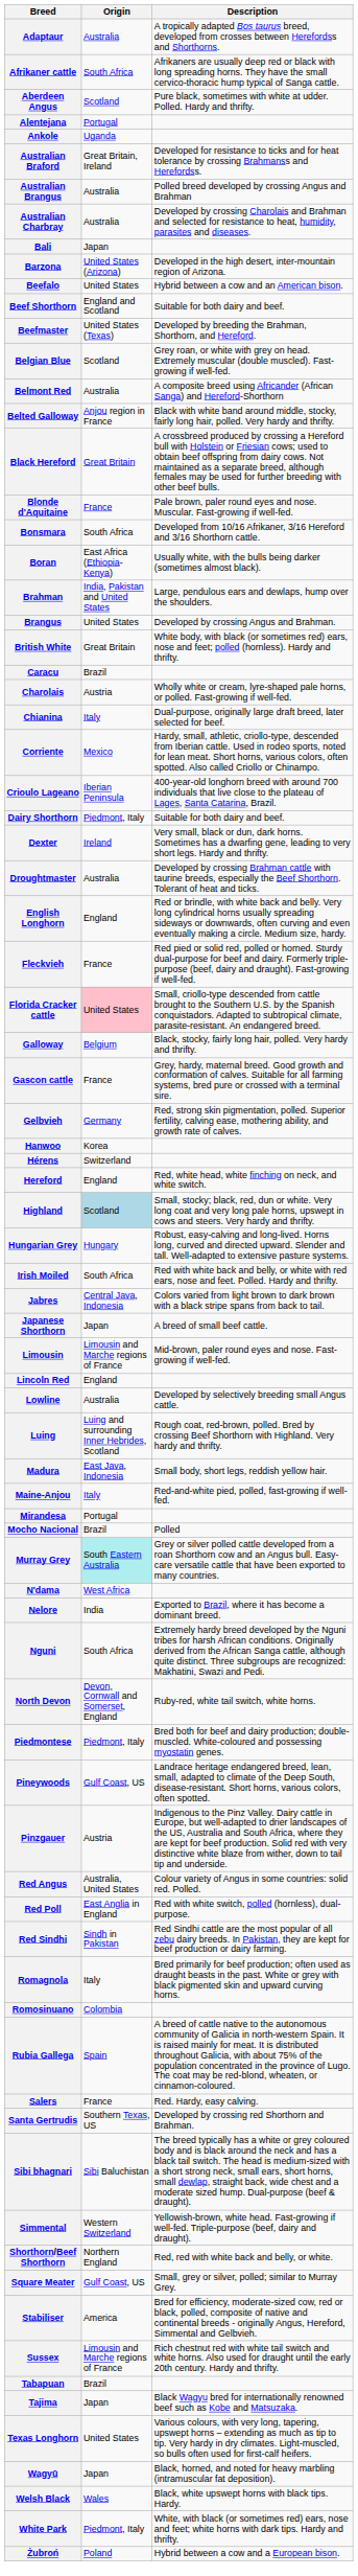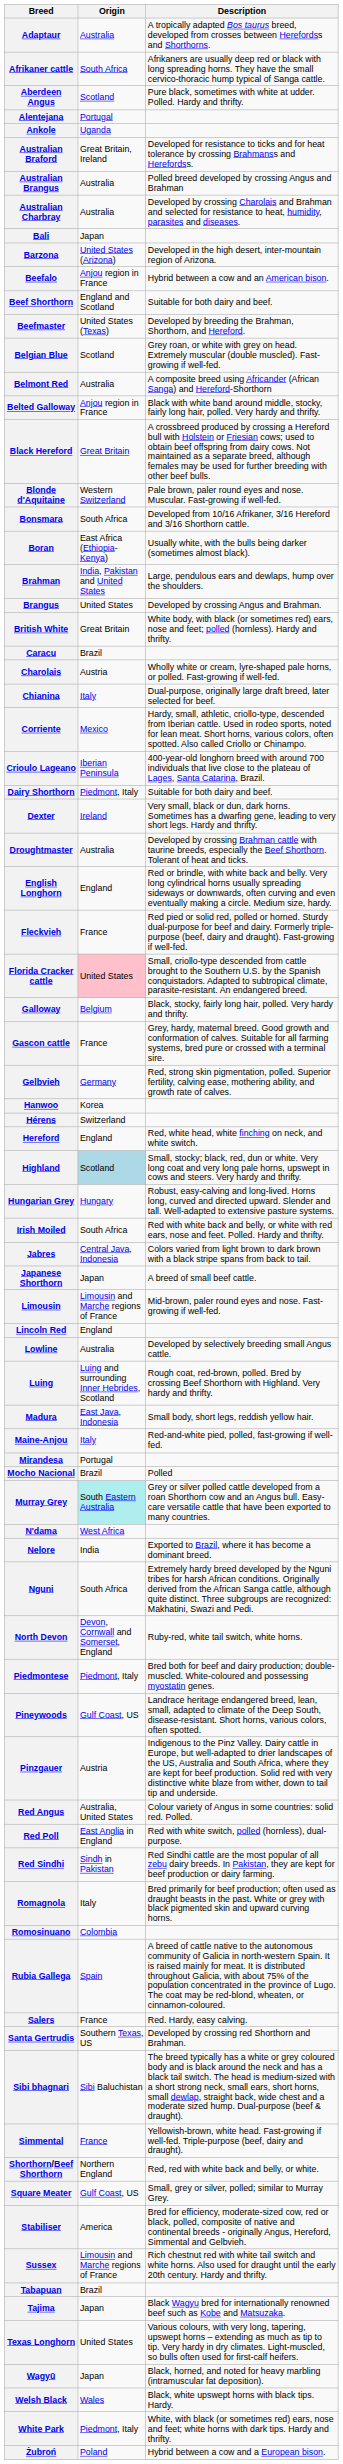 <table class="wikitable sortable" style="text-align: left;">
 <tr>
 <th>Breed</th>
 <th>Origin</th>
 <th class=unsortable>Description</th>
 </tr>
 <tr>
 <th><a href='#'>Adaptaur</a></th>
 <td><a href='#'>Australia</a></td>
 <td>A tropically adapted <em><a href='#'>Bos taurus</a></em> breed, developed from crosses between <a href='#'>Herefords</a>s and <a href='#'>Shorthorns</a>.</td>
 </tr>
 <tr>
 <th><a href='#'>Afrikaner cattle</a></th>
 <td><a href='#'>South Africa</a></td>
 <td>Afrikaners are usually deep red or black with long spreading horns. They have the small cervico-thoracic hump typical of Sanga cattle.</td>
 </tr>
 <tr>
 <th><a href='#'>Aberdeen Angus</a></th>
 <td><a href='#'>Scotland</a></td>
 <td>Pure black, sometimes with white at udder.  Polled. Hardy and thrifty.</td>
 </tr>
 <tr>
 <th><a href='#'>Alentejana</a></th>
 <td><a href='#'>Portugal</a></td>
 <td></td>
 </tr>
 <tr>
 <th><a href='#'>Ankole</a></th>
 <td><a href='#'>Uganda</a></td>
 <td></td>
 </tr>
 <tr>
 <th><a href='#'>Australian Braford</a></th>
 <td>Great Britain, Ireland</td>
 <td>Developed for resistance to ticks and for heat tolerance by crossing <a href='#'>Brahmans</a>s and <a href='#'>Herefords</a>s.</td>
 </tr>
 <tr>
 <th><a href='#'>Australian Brangus</a></th>
 <td>Australia</td>
 <td>Polled breed developed by crossing Angus and Brahman</td>
 </tr>
 <tr>
 <th><a href='#'>Australian Charbray</a></th>
 <td>Australia</td>
 <td>Developed by crossing <a href='#'>Charolais</a> and Brahman and selected for resistance to heat, <a href='#'>humidity</a>, <a href='#'>parasites</a> and <a href='#'>diseases</a>.</td>
 </tr>
 <tr>
 <th><a href='#'>Bali</a></th>
 <td>Japan</td>
 <td></td>
 </tr>
 <tr>
 <th><a href='#'>Barzona</a></th>
 <td><a href='#'>United States</a> (<a href='#'>Arizona</a>)</td>
 <td>Developed in the high desert, inter-mountain region of Arizona.</td>
 </tr>
 <tr>
 <th><a href='#'>Beefalo</a></th>
-<td>United States</td>
+<td><a href='#'>Anjou</a> region in France</td>
 <td>Hybrid between a cow and an <a href='#'>American bison</a>.</td>
 </tr>
 <tr>
 <th><a href='#'>Beef Shorthorn</a></th>
 <td>England and Scotland</td>
 <td>Suitable for both dairy and beef.</td>
 </tr>
 <tr>
 <th><a href='#'>Beefmaster</a></th>
 <td>United States (<a href='#'>Texas</a>)</td>
 <td>Developed by breeding the Brahman, Shorthorn, and <a href='#'>Hereford</a>.</td>
 </tr>
 <tr>
 <th><a href='#'>Belgian Blue</a></th>
 <td>Scotland</td>
 <td>Grey roan, or white with grey on head.  Extremely muscular (double muscled).  Fast-growing if well-fed.</td>
 </tr>
 <tr>
 <th><a href='#'>Belmont Red</a></th>
 <td>Australia</td>
 <td>A composite breed using <a href='#'>Africander</a> (African <a href='#'>Sanga</a>) and <a href='#'>Hereford</a>-Shorthorn</td>
 </tr>
 <tr>
 <th><a href='#'>Belted Galloway</a></th>
 <td><a href='#'>Anjou</a> region in France</td>
 <td>Black with white band around middle, stocky, fairly long hair, polled. Very hardy and thrifty.</td>
 </tr>
 <tr>
 <th><a href='#'>Black Hereford</a></th>
 <td><a href='#'>Great Britain</a></td>
 <td>A crossbreed produced by crossing a Hereford bull with <a href='#'>Holstein</a> or <a href='#'>Friesian</a> cows; used to obtain beef offspring from dairy cows.  Not maintained as a separate breed, although females may be used for further breeding with other beef bulls.</td>
 </tr>
 <tr>
 <th><a href='#'>Blonde d'Aquitaine</a></th>
-<td><a href='#'>France</a></td>
+<td>Western <a href='#'>Switzerland</a></td>
 <td>Pale brown, paler round eyes and nose.  Muscular.  Fast-growing if well-fed.</td>
 </tr>
 <tr>
 <th><a href='#'>Bonsmara</a></th>
 <td>South Africa</td>
 <td>Developed from 10/16 Afrikaner, 3/16 Hereford and 3/16 Shorthorn cattle.</td>
 </tr>
 <tr>
 <th><a href='#'>Boran</a></th>
 <td>East Africa (<a href='#'>Ethiopia</a>-<a href='#'>Kenya</a>)</td>
 <td>Usually white, with the bulls being darker (sometimes almost black).</td>
 </tr>
 <tr>
 <th><a href='#'>Brahman</a></th>
 <td><a href='#'>India</a>, <a href='#'>Pakistan</a> and <a href='#'>United States</a></td>
 <td>Large, pendulous ears and dewlaps, hump over the shoulders.</td>
 </tr>
 <tr>
 <th><a href='#'>Brangus</a></th>
 <td>United States</td>
 <td>Developed by crossing Angus and Brahman.</td>
 </tr>
 <tr>
 <th><a href='#'>British White</a></th>
 <td>Great Britain</td>
 <td>White body, with black (or sometimes red) ears, nose and feet; <a href='#'>polled</a> (hornless).  Hardy and thrifty.</td>
 </tr>
 <tr>
 <th><a href='#'>Caracu</a></th>
 <td>Brazil</td>
 <td></td>
 </tr>
 <tr>
 <th><a href='#'>Charolais</a></th>
 <td>Austria</td>
 <td>Wholly white or cream, lyre-shaped pale horns, or polled.  Fast-growing if well-fed.</td>
 </tr>
 <tr>
 <th><a href='#'>Chianina</a></th>
 <td><a href='#'>Italy</a></td>
 <td>Dual-purpose, originally large draft breed, later selected for beef.</td>
 </tr>
 <tr>
 <th><a href='#'>Corriente</a></th>
 <td><a href='#'>Mexico</a></td>
 <td>Hardy, small, athletic, criollo-type, descended from Iberian cattle. Used in rodeo sports, noted for lean meat. Short horns, various colors, often spotted. Also called Criollo or Chinampo.</td>
 </tr>
 <tr>
 <th><a href='#'>Crioulo Lageano</a></th>
 <td><a href='#'>Iberian Peninsula</a></td>
 <td>400-year-old longhorn breed with around 700 individuals that live close to the plateau of <a href='#'>Lages</a>, <a href='#'>Santa Catarina</a>, Brazil.</td>
 </tr>
 <tr>
 <th><a href='#'>Dairy Shorthorn</a></th>
 <td><a href='#'>Piedmont</a>, Italy</td>
 <td>Suitable for both dairy and beef.</td>
 </tr>
 <tr>
 <th><a href='#'>Dexter</a></th>
 <td><a href='#'>Ireland</a></td>
 <td>Very small, black or dun, dark horns. Sometimes has a dwarfing gene, leading to very short legs.  Hardy and thrifty.</td>
 </tr>
 <tr>
 <th><a href='#'>Droughtmaster</a></th>
 <td>Australia</td>
 <td>Developed by crossing <a href='#'>Brahman cattle</a> with taurine breeds, especially the <a href='#'>Beef Shorthorn</a>. Tolerant of heat and ticks.</td>
 </tr>
 <tr>
 <th><a href='#'>English Longhorn</a></th>
 <td>England</td>
 <td>Red or brindle, with white back and belly.  Very long cylindrical horns usually spreading sideways or downwards, often curving and even eventually making a circle.  Medium size, hardy.</td>
 </tr>
 <tr>
 <th><a href='#'>Fleckvieh</a></th>
 <td>France</td>
 <td>Red pied or solid red, polled or horned. Sturdy dual-purpose for beef and dairy. Formerly triple-purpose (beef, dairy and draught). Fast-growing if well-fed.</td>
 </tr>
 <tr>
 <th><a href='#'>Florida Cracker cattle</a></th>
 <td style="background: pink;">United States</td>
 <td>Small, criollo-type descended from cattle brought to the Southern U.S. by the Spanish conquistadors. Adapted to subtropical climate, parasite-resistant.  An endangered breed.</td>
 </tr>
 <tr>
 <th><a href='#'>Galloway</a></th>
 <td><a href='#'>Belgium</a></td>
 <td>Black, stocky, fairly long hair, polled.  Very hardy and thrifty.</td>
 </tr>
 <tr>
 <th><a href='#'>Gascon cattle</a></th>
 <td>France</td>
 <td>Grey, hardy, maternal breed. Good growth and conformation of calves. Suitable for all farming systems, bred pure or crossed with a terminal sire.</td>
 </tr>
 <tr>
 <th><a href='#'>Gelbvieh</a></th>
 <td><a href='#'>Germany</a></td>
 <td>Red, strong skin pigmentation, polled.  Superior fertility, calving ease, mothering ability, and growth rate of calves.</td>
 </tr>
 <tr>
 <th><a href='#'>Hanwoo</a></th>
 <td>Korea</td>
 <td></td>
 </tr>
 <tr>
 <th><a href='#'>Hérens</a></th>
 <td>Switzerland</td>
 <td></td>
 </tr>
 <tr>
 <th><a href='#'>Hereford</a></th>
 <td>England</td>
 <td>Red, white head, white <a href='#'>finching</a> on neck, and white switch.</td>
 </tr>
 <tr>
 <th><a href='#'>Highland</a></th>
 <td style="background: lightblue;">Scotland</td>
 <td>Small, stocky; black, red, dun or white.  Very long coat and very long pale horns, upswept in cows and steers.  Very hardy and thrifty.</td>
 </tr>
 <tr>
 <th><a href='#'>Hungarian Grey</a></th>
 <td><a href='#'>Hungary</a></td>
 <td>Robust, easy-calving and long-lived. Horns long, curved and directed upward. Slender and tall. Well-adapted to extensive pasture systems.</td>
 </tr>
 <tr>
 <th><a href='#'>Irish Moiled</a></th>
 <td>South Africa</td>
 <td>Red with white back and belly, or white with red ears, nose and feet.  Polled.  Hardy and thrifty.</td>
 </tr>
 <tr>
 <th><a href='#'>Jabres</a></th>
 <td><a href='#'>Central Java</a>, <a href='#'>Indonesia</a></td>
 <td>Colors varied from light brown to dark brown with a black stripe spans from back to tail.</td>
 </tr>
 <tr>
 <th><a href='#'>Japanese Shorthorn</a></th>
 <td>Japan</td>
 <td>A breed of small beef cattle.</td>
 </tr>
 <tr>
 <th><a href='#'>Limousin</a></th>
 <td><a href='#'>Limousin</a> and <a href='#'>Marche</a> regions of France</td>
 <td>Mid-brown, paler round eyes and nose.  Fast-growing if well-fed.</td>
 </tr>
 <tr>
 <th><a href='#'>Lincoln Red</a></th>
 <td>England</td>
 <td></td>
 </tr>
 <tr>
 <th><a href='#'>Lowline</a></th>
 <td>Australia</td>
 <td>Developed by selectively breeding small Angus cattle.</td>
 </tr>
 <tr>
 <th><a href='#'>Luing</a></th>
 <td><a href='#'>Luing</a> and surrounding <a href='#'>Inner Hebrides</a>, Scotland</td>
 <td>Rough coat, red-brown, polled.  Bred by crossing Beef Shorthorn with Highland.  Very hardy and thrifty.</td>
 </tr>
 <tr>
 <th><a href='#'>Madura</a></th>
 <td><a href='#'>East Java</a>, <a href='#'>Indonesia</a></td>
 <td>Small body, short legs, reddish yellow hair.</td>
 </tr>
 <tr>
 <th><a href='#'>Maine-Anjou</a></th>
 <td><a href='#'>Italy</a></td>
 <td>Red-and-white pied, polled, fast-growing if well-fed.</td>
 </tr>
 <tr>
 <th><a href='#'>Mirandesa</a></th>
 <td>Portugal</td>
 <td></td>
 </tr>
 <tr>
 <th><a href='#'>Mocho Nacional</a></th>
 <td>Brazil</td>
 <td>Polled</td>
 </tr>
 <tr>
 <th><a href='#'>Murray Grey</a></th>
 <td style="background: paleturquoise;">South <a href='#'>Eastern Australia</a></td>
 <td>Grey or silver polled cattle developed from a roan Shorthorn cow and an Angus bull. Easy-care versatile cattle that have been exported to many countries.</td>
 </tr>
 <tr>
 <th><a href='#'>N'dama</a></th>
 <td><a href='#'>West Africa</a></td>
 <td></td>
 </tr>
 <tr>
 <th><a href='#'>Nelore</a></th>
 <td>India</td>
 <td>Exported to <a href='#'>Brazil</a>, where it has become a dominant breed.</td>
 </tr>
 <tr>
 <th><a href='#'>Nguni</a></th>
 <td>South Africa</td>
 <td>Extremely hardy breed developed by the Nguni tribes for harsh African conditions. Originally derived from the African Sanga cattle, although quite distinct. Three subgroups are recognized: Makhatini, Swazi and Pedi.</td>
 </tr>
 <tr>
 <th><a href='#'>North Devon</a></th>
 <td><a href='#'>Devon</a>, <a href='#'>Cornwall</a> and <a href='#'>Somerset</a>, England</td>
 <td>Ruby-red, white tail switch, white horns.</td>
 </tr>
 <tr>
 <th><a href='#'>Piedmontese</a></th>
 <td><a href='#'>Piedmont</a>, Italy</td>
 <td>Bred both for beef and dairy production; double-muscled. White-coloured and possessing <a href='#'>myostatin</a> genes.</td>
 </tr>
 <tr>
 <th><a href='#'>Pineywoods</a></th>
 <td><a href='#'>Gulf Coast</a>, US</td>
 <td>Landrace heritage endangered breed, lean, small, adapted to climate of the Deep South, disease-resistant.  Short horns, various colors, often spotted.</td>
 </tr>
 <tr>
 <th><a href='#'>Pinzgauer</a></th>
 <td>Austria</td>
 <td>Indigenous to the Pinz Valley. Dairy cattle in Europe, but well-adapted to drier landscapes of the US, Australia and South Africa, where they are kept for beef production. Solid red with very distinctive white blaze from wither, down to tail tip and underside.</td>
 </tr>
 <tr>
 <th><a href='#'>Red Angus</a></th>
 <td>Australia, United States</td>
 <td>Colour variety of Angus in some countries: solid red.  Polled.</td>
 </tr>
 <tr>
 <th><a href='#'>Red Poll</a></th>
 <td><a href='#'>East Anglia</a> in England</td>
 <td>Red with white switch, <a href='#'>polled</a> (hornless), dual-purpose.</td>
 </tr>
 <tr>
 <th><a href='#'>Red Sindhi</a></th>
 <td><a href='#'>Sindh</a> in <a href='#'>Pakistan</a></td>
 <td>Red Sindhi cattle are the most popular of all <a href='#'>zebu</a> dairy breeds. In <a href='#'>Pakistan</a>, they are kept for beef production or dairy farming.</td>
 </tr>
 <tr>
 <th><a href='#'>Romagnola</a></th>
 <td>Italy</td>
 <td>Bred primarily for beef production; often used as draught beasts in the past. White or grey with black pigmented skin and upward curving horns.</td>
 </tr>
 <tr>
 <th><a href='#'>Romosinuano</a></th>
 <td><a href='#'>Colombia</a></td>
 <td></td>
 </tr>
 <tr>
 <th><a href='#'>Rubia Gallega</a></th>
 <td><a href='#'>Spain</a></td>
 <td>A breed of cattle native to the autonomous community of Galicia in north-western Spain. It is raised mainly for meat. It is distributed throughout Galicia, with about 75% of the population concentrated in the province of Lugo. The coat may be red-blond, wheaten, or cinnamon-coloured.</td>
 </tr>
 <tr>
 <th><a href='#'>Salers</a></th>
 <td>France</td>
 <td>Red. Hardy, easy calving.</td>
 </tr>
 <tr>
 <th><a href='#'>Santa Gertrudis</a></th>
 <td>Southern <a href='#'>Texas</a>, US</td>
 <td>Developed by crossing red Shorthorn and Brahman.</td>
 </tr>
 <tr>
 <th><a href='#'>Sibi bhagnari</a></th>
 <td><a href='#'>Sibi</a> Baluchistan</td>
 <td>The breed typically has a white or grey coloured body and is black around the neck and has a black tail switch. The head is medium-sized with a short strong neck, small ears, short horns, small <a href='#'>dewlap</a>, straight back, wide chest and a moderate sized hump. Dual-purpose (beef & draught).</td>
 </tr>
 <tr>
 <th><a href='#'>Simmental</a></th>
-<td>Western <a href='#'>Switzerland</a></td>
+<td><a href='#'>France</a></td>
 <td>Yellowish-brown, white head.  Fast-growing if well-fed.  Triple-purpose (beef, dairy and draught).</td>
 </tr>
 <tr>
 <th><a href='#'>Shorthorn</a>/<a href='#'>Beef Shorthorn</a></th>
 <td>Northern England</td>
 <td>Red, red with white back and belly, or white.</td>
 </tr>
 <tr>
 <th><a href='#'>Square Meater</a></th>
 <td><a href='#'>Gulf Coast</a>, US</td>
 <td>Small, grey or silver, polled; similar to Murray Grey.</td>
 </tr>
 <tr>
 <th><a href='#'>Stabiliser</a></th>
 <td>America</td>
 <td>Bred for efficiency, moderate-sized cow, red or black, polled, composite of native and continental breeds - originally Angus, Hereford, Simmental and Gelbvieh.</td>
 </tr>
 <tr>
 <th><a href='#'>Sussex</a></th>
 <td><a href='#'>Limousin</a> and <a href='#'>Marche</a> regions of France</td>
 <td>Rich chestnut red with white tail switch and white horns.  Also used for draught until the early 20th century.  Hardy and thrifty.</td>
 </tr>
 <tr>
 <th><a href='#'>Tabapuan</a></th>
 <td>Brazil</td>
 <td></td>
 </tr>
 <tr>
 <th><a href='#'>Tajima</a></th>
 <td>Japan</td>
 <td>Black <a href='#'>Wagyu</a> bred for internationally renowned beef such as <a href='#'>Kobe</a> and <a href='#'>Matsuzaka</a>.</td>
 </tr>
 <tr>
 <th><a href='#'>Texas Longhorn</a></th>
 <td>United States</td>
 <td>Various colours, with very long, tapering, upswept horns – extending as much as  tip to tip.  Very hardy in dry climates.  Light-muscled, so bulls often used for first-calf heifers.</td>
 </tr>
 <tr>
 <th><a href='#'>Wagyū</a></th>
 <td>Japan</td>
 <td>Black, horned, and noted for heavy marbling (intramuscular fat deposition).</td>
 </tr>
 <tr>
 <th><a href='#'>Welsh Black</a></th>
 <td><a href='#'>Wales</a></td>
 <td>Black, white upswept horns with black tips.  Hardy.</td>
 </tr>
 <tr>
 <th><a href='#'>White Park</a></th>
 <td><a href='#'>Piedmont</a>, Italy</td>
 <td>White, with black (or sometimes red) ears, nose and feet; white horns with dark tips.  Hardy and thrifty.</td>
 </tr>
 <tr>
 <th><a href='#'>Żubroń</a></th>
 <td><a href='#'>Poland</a></td>
 <td>Hybrid between a cow and a <a href='#'>European bison</a>.</td>
 </tr>
 </table>
